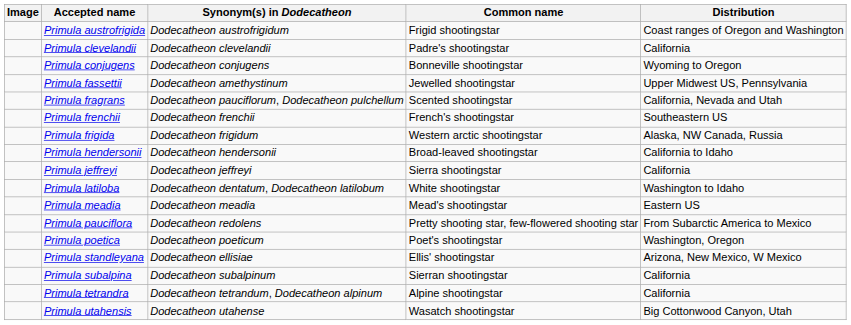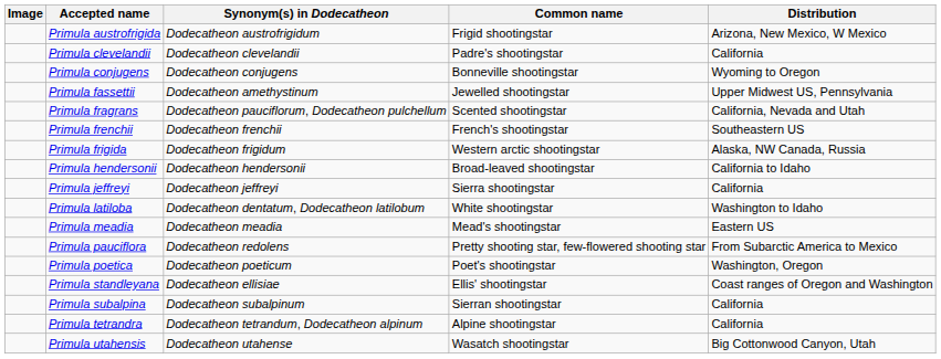 <table class="wikitable">
 <tr>
 <th>Image</th>
 <th>Accepted name</th>
 <th>Synonym(s) in <em>Dodecatheon</em></th>
 <th>Common name</th>
 <th>Distribution</th>
 </tr>
 <tr>
 <td></td>
 <td><em><a href='#'>Primula austrofrigida</a></em></td>
 <td><em>Dodecatheon austrofrigidum</em></td>
 <td>Frigid shootingstar</td>
-<td>Coast ranges of Oregon and Washington</td>
+<td>Arizona, New Mexico, W Mexico</td>
 </tr>
 <tr>
 <td></td>
 <td><em><a href='#'>Primula clevelandii</a></em></td>
 <td><em>Dodecatheon clevelandii</em></td>
 <td>Padre's shootingstar</td>
 <td>California</td>
 </tr>
 <tr>
 <td></td>
 <td><em><a href='#'>Primula conjugens</a></em></td>
 <td><em>Dodecatheon conjugens</em></td>
 <td>Bonneville shootingstar</td>
 <td>Wyoming to Oregon</td>
 </tr>
 <tr>
 <td></td>
 <td><em><a href='#'>Primula fassettii</a></em></td>
 <td><em>Dodecatheon amethystinum</em></td>
 <td>Jewelled shootingstar</td>
 <td>Upper Midwest US, Pennsylvania</td>
 </tr>
 <tr>
 <td></td>
 <td><em><a href='#'>Primula fragrans</a></em></td>
 <td><em>Dodecatheon pauciflorum</em>, <em>Dodecatheon pulchellum</em></td>
 <td>Scented shootingstar</td>
 <td>California, Nevada and Utah</td>
 </tr>
 <tr>
 <td></td>
 <td><em><a href='#'>Primula frenchii</a></em></td>
 <td><em>Dodecatheon frenchii</em></td>
 <td>French's shootingstar</td>
 <td>Southeastern US</td>
 </tr>
 <tr>
 <td></td>
 <td><em><a href='#'>Primula frigida</a></em></td>
 <td><em>Dodecatheon frigidum</em></td>
 <td>Western arctic shootingstar</td>
 <td>Alaska, NW Canada, Russia</td>
 </tr>
 <tr>
 <td></td>
 <td><em><a href='#'>Primula hendersonii</a></em></td>
 <td><em>Dodecatheon hendersonii</em></td>
 <td>Broad-leaved shootingstar</td>
 <td>California to Idaho</td>
 </tr>
 <tr>
 <td></td>
 <td><em><a href='#'>Primula jeffreyi</a></em></td>
 <td><em>Dodecatheon jeffreyi</em></td>
 <td>Sierra shootingstar</td>
 <td>California</td>
 </tr>
 <tr>
 <td></td>
 <td><em><a href='#'>Primula latiloba</a></em></td>
 <td><em>Dodecatheon dentatum</em>, <em>Dodecatheon latilobum</em></td>
 <td>White shootingstar</td>
 <td>Washington to Idaho</td>
 </tr>
 <tr>
 <td></td>
 <td><em><a href='#'>Primula meadia</a></em></td>
 <td><em>Dodecatheon meadia</em></td>
 <td>Mead's shootingstar</td>
 <td>Eastern US</td>
 </tr>
 <tr>
 <td></td>
 <td><em><a href='#'>Primula pauciflora</a></em></td>
 <td><em>Dodecatheon redolens</em></td>
 <td>Pretty shooting star, few-flowered shooting star</td>
 <td>From Subarctic America to Mexico</td>
 </tr>
 <tr>
 <td></td>
 <td><em><a href='#'>Primula poetica</a></em></td>
 <td><em>Dodecatheon poeticum</em></td>
 <td>Poet's shootingstar</td>
 <td>Washington, Oregon</td>
 </tr>
 <tr>
 <td></td>
 <td><em><a href='#'>Primula standleyana</a></em></td>
 <td><em>Dodecatheon ellisiae</em></td>
 <td>Ellis' shootingstar</td>
-<td>Arizona, New Mexico, W Mexico</td>
+<td>Coast ranges of Oregon and Washington</td>
 </tr>
 <tr>
 <td></td>
 <td><em><a href='#'>Primula subalpina</a></em></td>
 <td><em>Dodecatheon subalpinum</em></td>
 <td>Sierran shootingstar</td>
 <td>California</td>
 </tr>
 <tr>
 <td></td>
 <td><em><a href='#'>Primula tetrandra</a></em></td>
 <td><em>Dodecatheon tetrandum</em>, <em>Dodecatheon alpinum</em></td>
 <td>Alpine shootingstar</td>
 <td>California</td>
 </tr>
 <tr>
 <td></td>
 <td><em><a href='#'>Primula utahensis</a></em></td>
 <td><em>Dodecatheon utahense</em></td>
 <td>Wasatch shootingstar</td>
 <td>Big Cottonwood Canyon, Utah</td>
 </tr>
 </table>
